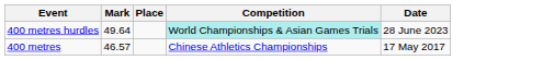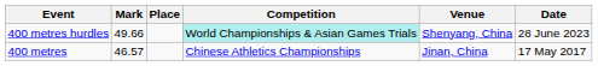 <table class="wikitable">
 <tr>
 <th>Event</th>
 <th>Mark</th>
 <th>Place</th>
 <th>Competition</th>
+<th>Venue</th>
 <th>Date</th>
 </tr>
 <tr>
 <td><a href='#'>400 metres hurdles</a></td>
-<td>49.64</td>
+<td>49.66</td>
 <td align=center></td>
 <td style="background: paleturquoise;">World Championships & Asian Games Trials</td>
+<td><a href='#'>Shenyang, China</a></td>
 <td>28 June 2023</td>
 </tr>
 <tr>
 <td><a href='#'>400 metres</a></td>
 <td>46.57</td>
 <td align=center></td>
 <td><a href='#'>Chinese Athletics Championships</a></td>
+<td><a href='#'>Jinan, China</a></td>
 <td>17 May 2017</td>
 </tr>
 </table>
